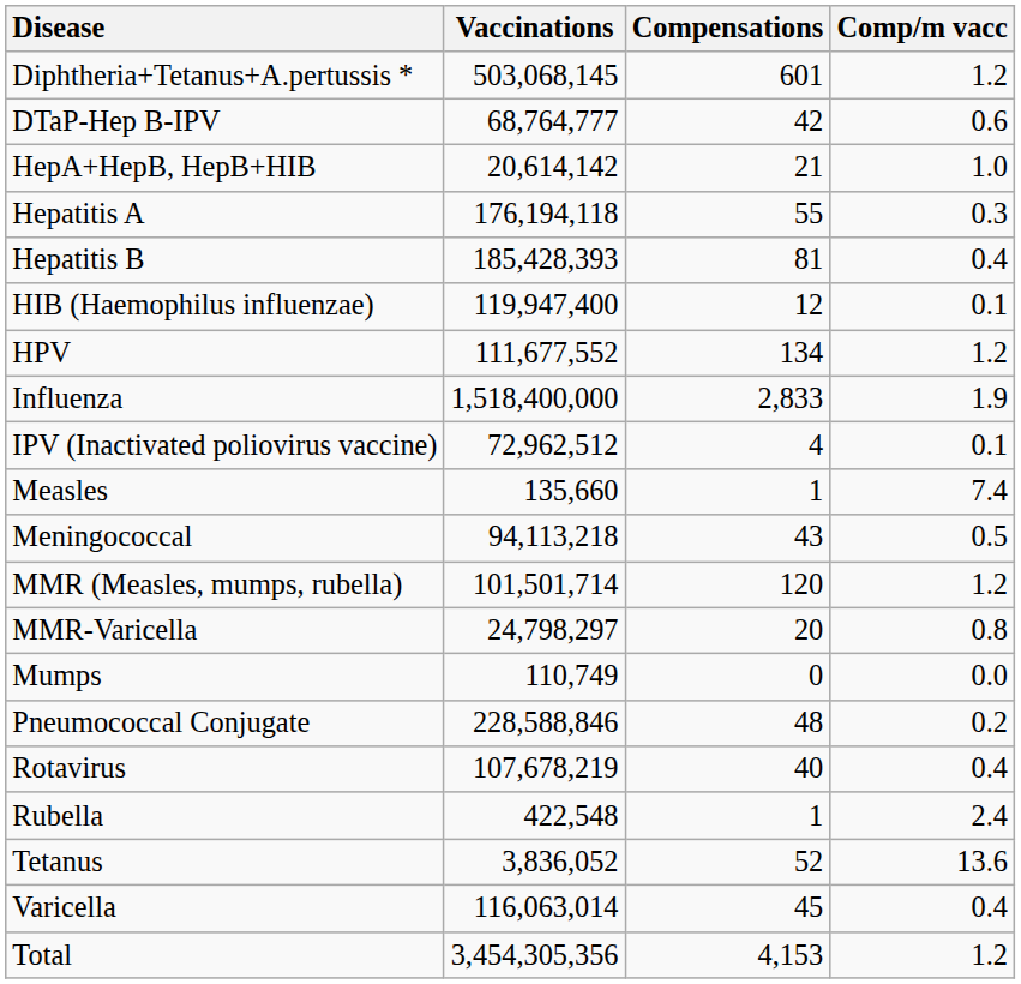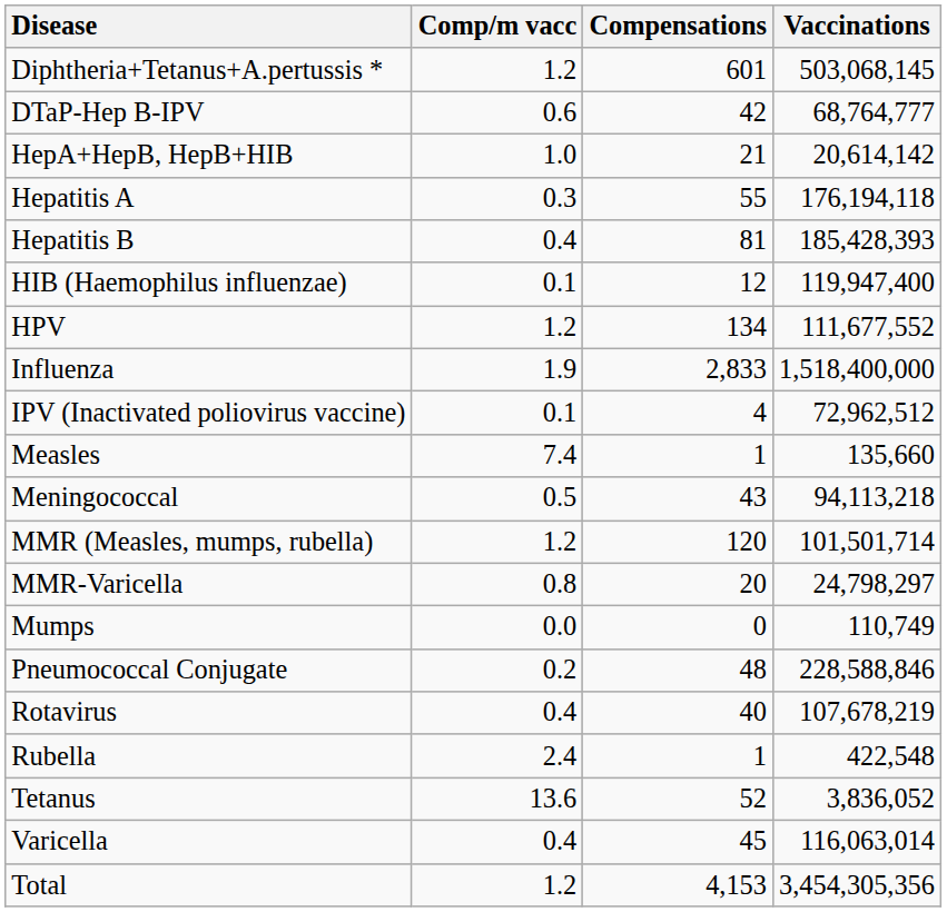 <table class="wikitable sortable" style="text-align: right;">
 <tr>
 <th style="text-align: left;">Disease</th>
+<th>Comp/m vacc</th>
+<th>Compensations</th>
 <th>Vaccinations</th>
-<th>Compensations</th>
-<th>Comp/m vacc</th>
 </tr>
 <tr>
 <td style="text-align: left;">Diphtheria+Tetanus+A.pertussis *</td>
+<td>1.2</td>
+<td>601</td>
 <td>503,068,145</td>
-<td>601</td>
-<td>1.2</td>
 </tr>
 <tr>
 <td style="text-align: left;">DTaP-Hep B-IPV</td>
+<td>0.6</td>
+<td>42</td>
 <td>68,764,777</td>
-<td>42</td>
-<td>0.6</td>
 </tr>
 <tr>
 <td style="text-align: left;">HepA+HepB, HepB+HIB</td>
+<td>1.0</td>
+<td>21</td>
 <td>20,614,142</td>
-<td>21</td>
-<td>1.0</td>
 </tr>
 <tr>
 <td style="text-align: left;">Hepatitis A</td>
+<td>0.3</td>
+<td>55</td>
 <td>176,194,118</td>
-<td>55</td>
-<td>0.3</td>
 </tr>
 <tr>
 <td style="text-align: left;">Hepatitis B</td>
+<td>0.4</td>
+<td>81</td>
 <td>185,428,393</td>
-<td>81</td>
-<td>0.4</td>
 </tr>
 <tr>
 <td style="text-align: left;">HIB (Haemophilus influenzae)</td>
+<td>0.1</td>
+<td>12</td>
 <td>119,947,400</td>
-<td>12</td>
-<td>0.1</td>
 </tr>
 <tr>
 <td style="text-align: left;">HPV</td>
+<td>1.2</td>
+<td>134</td>
 <td>111,677,552</td>
-<td>134</td>
-<td>1.2</td>
 </tr>
 <tr>
 <td style="text-align: left;">Influenza</td>
+<td>1.9</td>
+<td>2,833</td>
 <td>1,518,400,000</td>
-<td>2,833</td>
-<td>1.9</td>
 </tr>
 <tr>
 <td style="text-align: left;">IPV (Inactivated poliovirus vaccine)</td>
+<td>0.1</td>
+<td>4</td>
 <td>72,962,512</td>
-<td>4</td>
-<td>0.1</td>
 </tr>
 <tr>
 <td style="text-align: left;">Measles</td>
+<td>7.4</td>
+<td>1</td>
 <td>135,660</td>
-<td>1</td>
-<td>7.4</td>
 </tr>
 <tr>
 <td style="text-align: left;">Meningococcal</td>
+<td>0.5</td>
+<td>43</td>
 <td>94,113,218</td>
-<td>43</td>
-<td>0.5</td>
 </tr>
 <tr>
 <td style="text-align: left;">MMR (Measles, mumps, rubella)</td>
+<td>1.2</td>
+<td>120</td>
 <td>101,501,714</td>
-<td>120</td>
-<td>1.2</td>
 </tr>
 <tr>
 <td style="text-align: left;">MMR-Varicella</td>
+<td>0.8</td>
+<td>20</td>
 <td>24,798,297</td>
-<td>20</td>
-<td>0.8</td>
 </tr>
 <tr>
 <td style="text-align: left;">Mumps</td>
+<td>0.0</td>
+<td>0</td>
 <td>110,749</td>
-<td>0</td>
-<td>0.0</td>
 </tr>
 <tr>
 <td style="text-align: left;">Pneumococcal Conjugate</td>
+<td>0.2</td>
+<td>48</td>
 <td>228,588,846</td>
-<td>48</td>
-<td>0.2</td>
 </tr>
 <tr>
 <td style="text-align: left;">Rotavirus</td>
+<td>0.4</td>
+<td>40</td>
 <td>107,678,219</td>
-<td>40</td>
-<td>0.4</td>
 </tr>
 <tr>
 <td style="text-align: left;">Rubella</td>
+<td>2.4</td>
+<td>1</td>
 <td>422,548</td>
-<td>1</td>
-<td>2.4</td>
 </tr>
 <tr>
 <td style="text-align: left;">Tetanus</td>
+<td>13.6</td>
+<td>52</td>
 <td>3,836,052</td>
-<td>52</td>
-<td>13.6</td>
 </tr>
 <tr>
 <td style="text-align: left;">Varicella</td>
+<td>0.4</td>
+<td>45</td>
 <td>116,063,014</td>
-<td>45</td>
-<td>0.4</td>
 </tr>
 <tr class="sortbottom">
 <td style="text-align: left;">Total</td>
+<td>1.2</td>
+<td>4,153</td>
 <td>3,454,305,356</td>
-<td>4,153</td>
-<td>1.2</td>
 </tr>
 </table>
